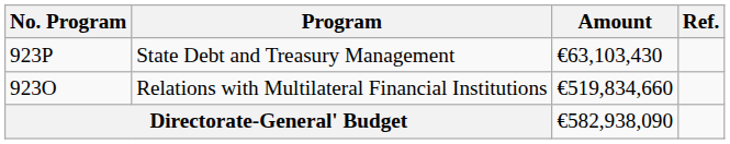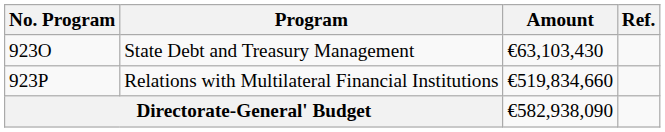 <table class="wikitable">
 <tr>
 <th>No. Program</th>
 <th>Program</th>
 <th>Amount</th>
 <th>Ref.</th>
 </tr>
 <tr>
-<td>923P</td>
+<td>923O</td>
 <td>State Debt and Treasury Management</td>
 <td>€63,103,430</td>
 <td></td>
 </tr>
 <tr>
-<td>923O</td>
+<td>923P</td>
 <td>Relations with Multilateral Financial Institutions</td>
 <td>€519,834,660</td>
 <td></td>
 </tr>
 <tr>
 <th colspan="2">Directorate-General' Budget</th>
 <td>€582,938,090</td>
 <td></td>
 </tr>
 </table>
